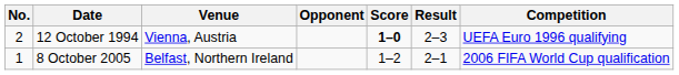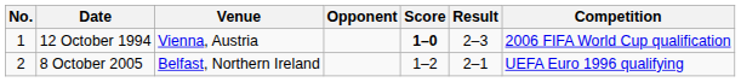 <table class="wikitable sortable">
 <tr>
 <th scope="col">No.</th>
 <th scope="col">Date</th>
 <th scope="col">Venue</th>
 <th scope="col">Opponent</th>
 <th scope="col">Score</th>
 <th scope="col">Result</th>
 <th scope="col">Competition</th>
 </tr>
 <tr>
-<td align="center">2</td>
+<td align="center">1</td>
 <td>12 October 1994</td>
 <td><a href='#'>Vienna</a>, Austria</td>
 <td></td>
 <td align="center"><strong>1–0</strong></td>
 <td align="center">2–3</td>
-<td><a href='#'>UEFA Euro 1996 qualifying</a></td>
+<td><a href='#'>2006 FIFA World Cup qualification</a></td>
 </tr>
 <tr>
-<td align="center">1</td>
+<td align="center">2</td>
 <td>8 October 2005</td>
 <td><a href='#'>Belfast</a>, Northern Ireland</td>
 <td></td>
 <td align="center">1–2</td>
 <td align="center">2–1</td>
-<td><a href='#'>2006 FIFA World Cup qualification</a></td>
+<td><a href='#'>UEFA Euro 1996 qualifying</a></td>
 </tr>
 </table>
